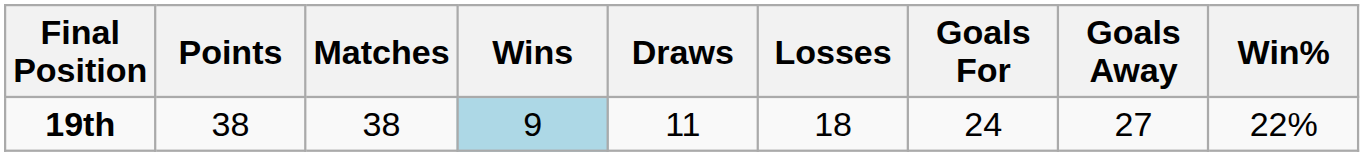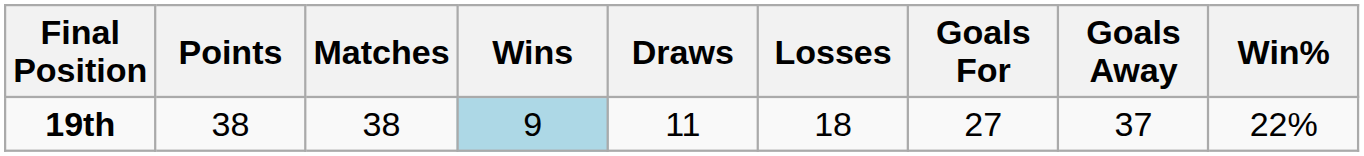 <table class="wikitable" style="font-size: 95%; text-align: center;">
 <tr>
 <th width=60>Final Position</th>
 <th width=60>Points</th>
 <th width=60>Matches</th>
 <th width=60>Wins</th>
 <th width=60>Draws</th>
 <th width=60>Losses</th>
 <th width=60>Goals For</th>
 <th width=60>Goals Away</th>
 <th width=60>Win%</th>
 </tr>
 <tr>
 <td><strong>19th</strong></td>
 <td>38</td>
 <td>38</td>
 <td style="background: lightblue;">9</td>
 <td>11</td>
 <td>18</td>
-<td>24</td>
 <td>27</td>
+<td>37</td>
 <td>22%</td>
 </tr>
 </table>
